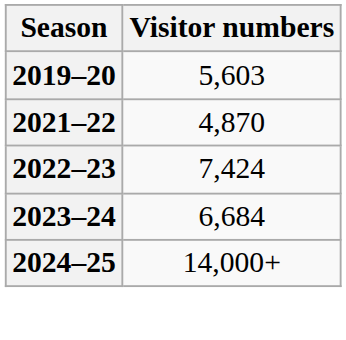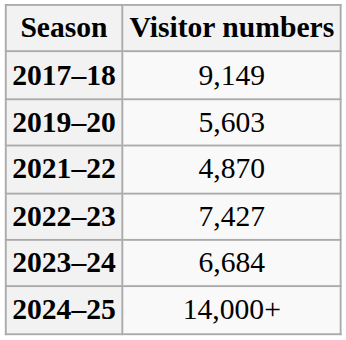 <table class=wikitable style="text-align: center;margin:auto;">
 <tr>
 <th>Season</th>
 <th>Visitor numbers</th>
+</tr>
+<tr>
+<th>2017–18</th>
+<td> 9,149</td>
 </tr>
 <tr>
 <th>2019–20</th>
 <td> 5,603</td>
 </tr>
 <tr>
 <th>2021–22</th>
 <td> 4,870</td>
 </tr>
 <tr>
 <th>2022–23</th>
-<td> 7,424</td>
+<td> 7,427</td>
 </tr>
 <tr>
 <th>2023–24</th>
 <td> 6,684</td>
 </tr>
 <tr>
 <th>2024–25</th>
 <td> 14,000+</td>
 </tr>
 </table>
